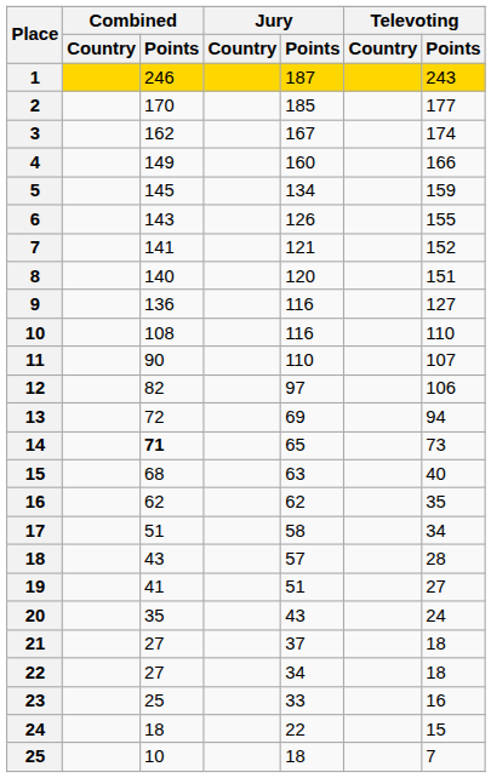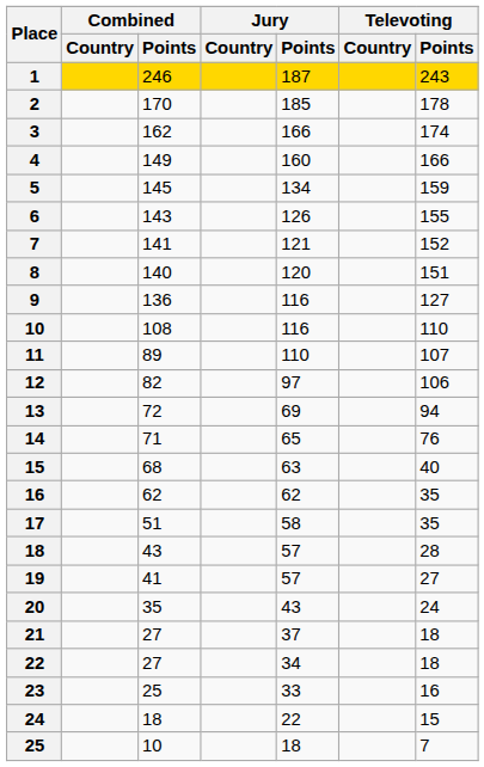 <table class="wikitable collapsible plainrowheaders" style="float:right; margin:10px; font-size:85%;">
 <tr>
 </tr>
 <tr>
 <th scope="col" rowspan="2">Place</th>
 <th scope="col" colspan="2">Combined</th>
 <th scope="col" colspan="2">Jury</th>
 <th scope="col" colspan="2">Televoting</th>
 </tr>
 <tr>
 <th scope="col">Country</th>
 <th scope="col">Points</th>
 <th scope="col">Country</th>
 <th scope="col">Points</th>
 <th scope="col">Country</th>
 <th scope="col">Points</th>
 </tr>
 <tr>
 <th scope="row" style="text-align:center">1</th>
 <td bgcolor="gold"></td>
 <td bgcolor="gold">246</td>
 <td bgcolor="gold"></td>
 <td bgcolor="gold">187</td>
 <td bgcolor="gold"></td>
 <td bgcolor="gold">243</td>
 </tr>
 <tr>
 <th scope="row" style="text-align:center">2</th>
 <td></td>
 <td>170</td>
 <td></td>
 <td>185</td>
 <td></td>
-<td>177</td>
+<td>178</td>
 </tr>
 <tr>
 <th scope="row" style="text-align:center">3</th>
 <td></td>
 <td>162</td>
 <td></td>
-<td>167</td>
+<td>166</td>
 <td></td>
 <td>174</td>
 </tr>
 <tr>
 <th scope="row" style="text-align:center">4</th>
 <td></td>
 <td>149</td>
 <td></td>
 <td>160</td>
 <td></td>
 <td>166</td>
 </tr>
 <tr>
 <th scope="row" style="text-align:center">5</th>
 <td></td>
 <td>145</td>
 <td></td>
 <td>134</td>
 <td></td>
 <td>159</td>
 </tr>
 <tr>
 <th scope="row" style="text-align:center">6</th>
 <td></td>
 <td>143</td>
 <td></td>
 <td>126</td>
 <td></td>
 <td>155</td>
 </tr>
 <tr>
 <th scope="row" style="text-align:center">7</th>
 <td></td>
 <td>141</td>
 <td></td>
 <td>121</td>
 <td></td>
 <td>152</td>
 </tr>
 <tr>
 <th scope="row" style="text-align:center">8</th>
 <td></td>
 <td>140</td>
 <td></td>
 <td>120</td>
 <td></td>
 <td>151</td>
 </tr>
 <tr>
 <th scope="row" style="text-align:center">9</th>
 <td></td>
 <td>136</td>
 <td></td>
 <td>116</td>
 <td></td>
 <td>127</td>
 </tr>
 <tr>
 <th scope="row" style="text-align:center">10</th>
 <td></td>
 <td>108</td>
 <td></td>
 <td>116</td>
 <td></td>
 <td>110</td>
 </tr>
 <tr>
 <th scope="row" style="text-align:center">11</th>
 <td></td>
-<td>90</td>
+<td>89</td>
 <td></td>
 <td>110</td>
 <td></td>
 <td>107</td>
 </tr>
 <tr>
 <th scope="row" style="text-align:center">12</th>
 <td></td>
 <td>82</td>
 <td></td>
 <td>97</td>
 <td></td>
 <td>106</td>
 </tr>
 <tr>
 <th scope="row" style="text-align:center">13</th>
 <td></td>
 <td>72</td>
 <td></td>
 <td>69</td>
 <td></td>
 <td>94</td>
 </tr>
 <tr>
 <th scope="row" style="text-align:center">14</th>
 <td></td>
-<td><strong>71</strong></td>
+<td>71</td>
 <td></td>
 <td>65</td>
 <td></td>
-<td>73</td>
+<td>76</td>
 </tr>
 <tr>
 <th scope="row" style="text-align:center">15</th>
 <td></td>
 <td>68</td>
 <td></td>
 <td>63</td>
 <td></td>
 <td>40</td>
 </tr>
 <tr>
 <th scope="row" style="text-align:center">16</th>
 <td></td>
 <td>62</td>
 <td></td>
 <td>62</td>
 <td></td>
 <td>35</td>
 </tr>
 <tr>
 <th scope="row" style="text-align:center">17</th>
 <td></td>
 <td>51</td>
 <td></td>
 <td>58</td>
 <td></td>
-<td>34</td>
+<td>35</td>
 </tr>
 <tr>
 <th scope="row" style="text-align:center">18</th>
 <td></td>
 <td>43</td>
 <td></td>
 <td>57</td>
 <td></td>
 <td>28</td>
 </tr>
 <tr>
 <th scope="row" style="text-align:center">19</th>
 <td></td>
 <td>41</td>
 <td></td>
-<td>51</td>
+<td>57</td>
 <td></td>
 <td>27</td>
 </tr>
 <tr>
 <th scope="row" style="text-align:center">20</th>
 <td></td>
 <td>35</td>
 <td></td>
 <td>43</td>
 <td></td>
 <td>24</td>
 </tr>
 <tr>
 <th scope="row" style="text-align:center">21</th>
 <td></td>
 <td>27</td>
 <td></td>
 <td>37</td>
 <td></td>
 <td>18</td>
 </tr>
 <tr>
 <th scope="row" style="text-align:center">22</th>
 <td></td>
 <td>27</td>
 <td></td>
 <td>34</td>
 <td></td>
 <td>18</td>
 </tr>
 <tr>
 <th scope="row" style="text-align:center">23</th>
 <td></td>
 <td>25</td>
 <td></td>
 <td>33</td>
 <td></td>
 <td>16</td>
 </tr>
 <tr>
 <th scope="row" style="text-align:center">24</th>
 <td></td>
 <td>18</td>
 <td></td>
 <td>22</td>
 <td></td>
 <td>15</td>
 </tr>
 <tr>
 <th scope="row" style="text-align:center">25</th>
 <td></td>
 <td>10</td>
 <td></td>
 <td>18</td>
 <td></td>
 <td>7</td>
 </tr>
 </table>
